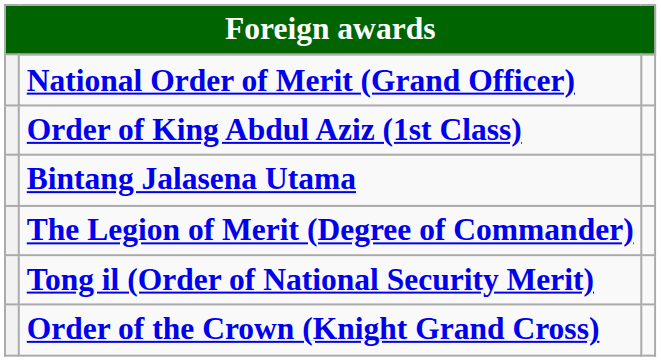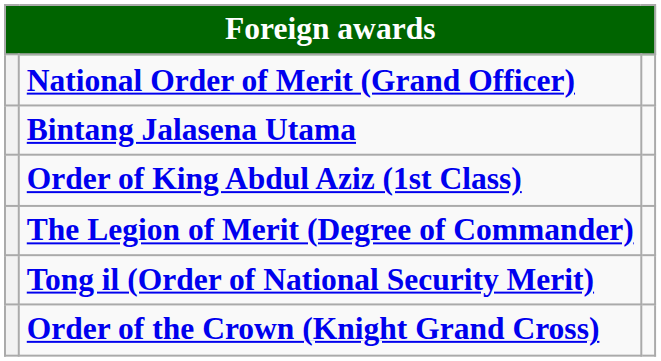 <table class="wikitable">
 <tr>
 <th colspan="3" style="background:#006400; color:#FFFFFF; text-align:center"><strong>Foreign awards</strong></th>
 </tr>
 <tr>
 <th></th>
 <td><strong><a href='#'>National Order of Merit (Grand Officer)</a></strong></td>
 <td></td>
 </tr>
 <tr>
-<th></th>
-<td><strong><a href='#'>Order of King Abdul Aziz (1st Class)</a></strong></td>
+<th><strong></strong></th>
+<td><strong><a href='#'>Bintang Jalasena Utama</a></strong></td>
 <td></td>
 </tr>
 <tr>
-<th><strong></strong></th>
-<td><strong><a href='#'>Bintang Jalasena Utama</a></strong></td>
+<th></th>
+<td><strong><a href='#'>Order of King Abdul Aziz (1st Class)</a></strong></td>
 <td></td>
 </tr>
 <tr>
 <th><strong></strong></th>
 <td><strong><a href='#'>The Legion of Merit (Degree of Commander)</a></strong></td>
 <td></td>
 </tr>
 <tr>
 <th><strong></strong></th>
 <td><a href='#'><strong>Tong il (Order of National Security Merit)</strong></a></td>
 <td></td>
 </tr>
 <tr>
 <th><strong></strong></th>
 <td><strong><a href='#'>Order of the Crown (Knight Grand Cross)</a></strong></td>
 <td></td>
 </tr>
 </table>
